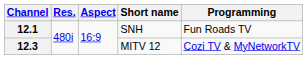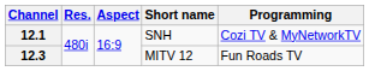 <table class="wikitable">
 <tr>
 <th scope = "col"><a href='#'>Channel</a></th>
 <th scope = "col"><a href='#'>Res.</a></th>
 <th scope = "col"><a href='#'>Aspect</a></th>
 <th scope = "col">Short name</th>
 <th scope = "col">Programming</th>
 </tr>
 <tr>
 <th scope = "row">12.1</th>
 <td rowspan=2><a href='#'>480i</a></td>
 <td rowspan=2><a href='#'>16:9</a></td>
 <td>SNH</td>
-<td>Fun Roads TV</td>
+<td><a href='#'>Cozi TV</a> & <a href='#'>MyNetworkTV</a></td>
 </tr>
 <tr>
 <th scope = "row">12.3</th>
 <td>MITV 12</td>
-<td><a href='#'>Cozi TV</a> & <a href='#'>MyNetworkTV</a></td>
+<td>Fun Roads TV</td>
 </tr>
 </table>
